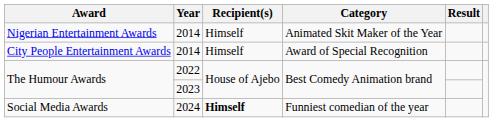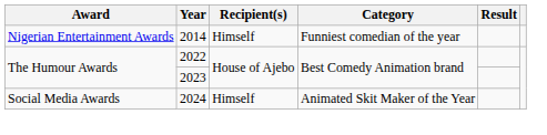 <table class="wikitable sortable plainrowheaders">
 <tr>
 <th scope="col">Award</th>
 <th scope="col">Year</th>
 <th scope="col">Recipient(s)</th>
 <th scope="col">Category</th>
 <th scope="col">Result</th>
 <th scope="col" class="unsortable"></th>
 </tr>
 <tr>
 <td><a href='#'>Nigerian Entertainment Awards</a></td>
 <td>2014</td>
 <td>Himself</td>
-<td>Animated Skit Maker of the Year</td>
-<td></td>
-<td></td>
-</tr>
-<tr>
-<td><a href='#'>City People Entertainment Awards</a></td>
-<td>2014</td>
-<td>Himself</td>
-<td>Award of Special Recognition</td>
+<td>Funniest comedian of the year</td>
 <td></td>
 <td></td>
 </tr>
 <tr>
 <td rowspan="2">The Humour Awards</td>
 <td>2022</td>
 <td rowspan="2">House of Ajebo</td>
 <td rowspan="2">Best Comedy Animation brand</td>
 <td></td>
 <td rowspan="3"></td>
 </tr>
 <tr>
 <td>2023</td>
 <td></td>
 </tr>
 <tr>
 <td>Social Media Awards</td>
 <td>2024</td>
-<td><strong>Himself</strong></td>
-<td>Funniest comedian of the year</td>
+<td>Himself</td>
+<td>Animated Skit Maker of the Year</td>
 <td></td>
 </tr>
 </table>
